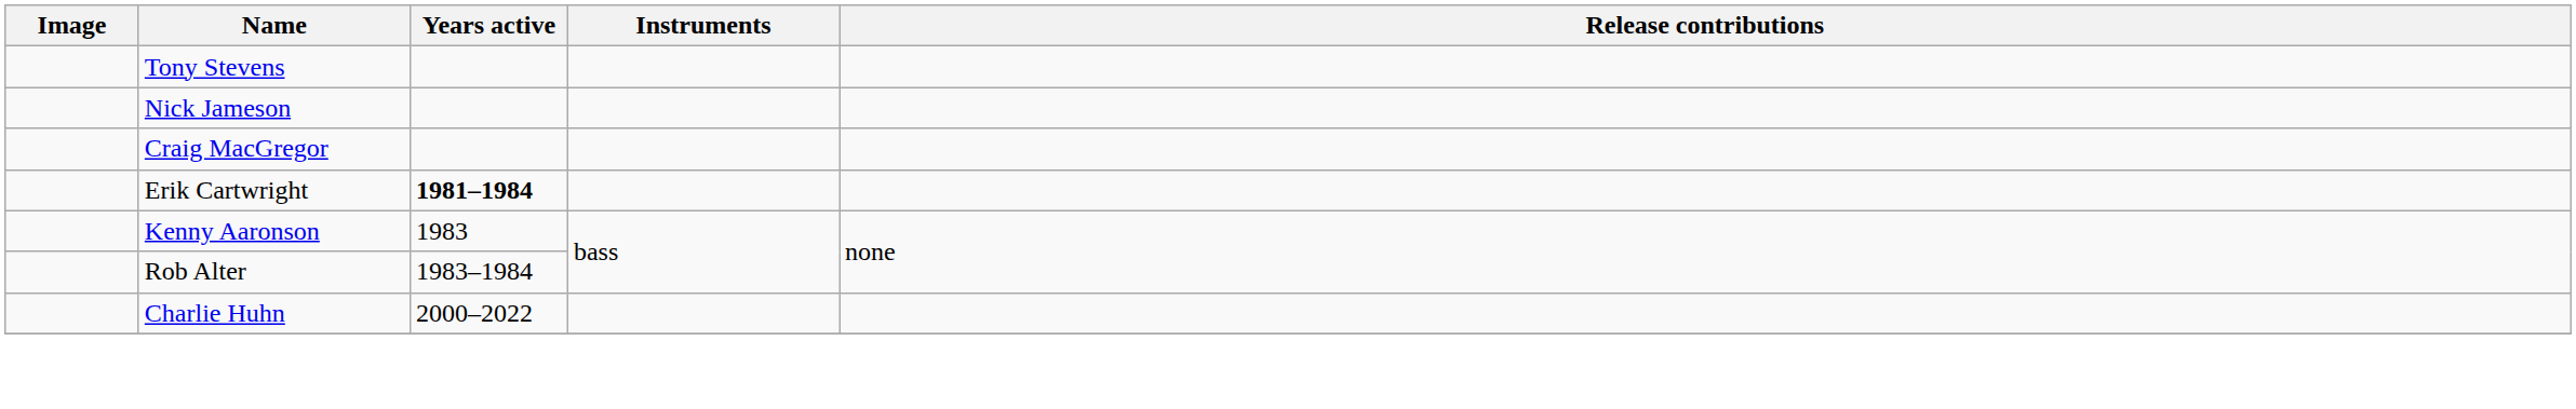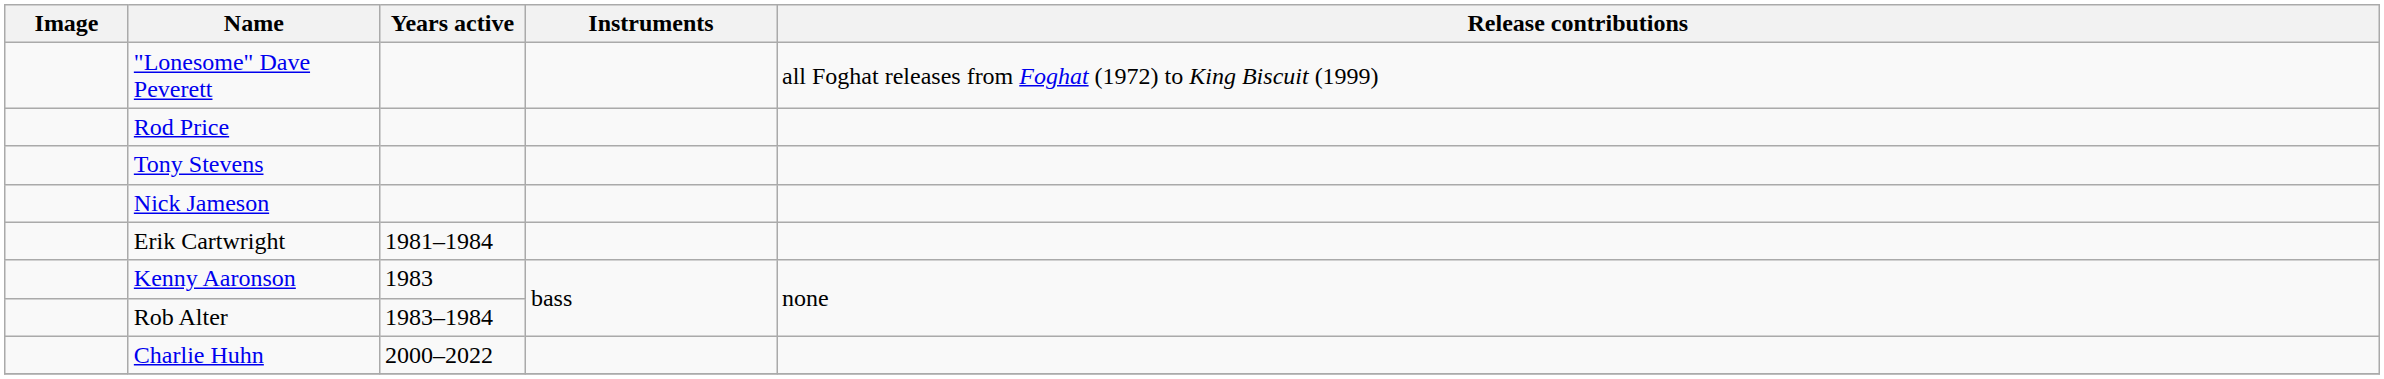 <table class="wikitable" border="1" width=100%>
 <tr>
 <th width="75">Image</th>
 <th width="160">Name</th>
 <th width="90">Years active</th>
 <th width="160">Instruments</th>
 <th>Release contributions</th>
+</tr>
+<tr>
+<td></td>
+<td><a href='#'>"Lonesome" Dave Peverett</a></td>
+<td></td>
+<td></td>
+<td>all Foghat releases from <em><a href='#'>Foghat</a></em> (1972) to <em>King Biscuit</em> (1999)</td>
+</tr>
+<tr>
+<td></td>
+<td><a href='#'>Rod Price</a></td>
+<td></td>
+<td></td>
+<td></td>
 </tr>
 <tr>
 <td></td>
 <td><a href='#'>Tony Stevens</a></td>
 <td></td>
 <td></td>
 <td></td>
 </tr>
 <tr>
 <td></td>
 <td><a href='#'>Nick Jameson</a></td>
 <td></td>
 <td></td>
 <td></td>
 </tr>
 <tr>
 <td></td>
-<td><a href='#'>Craig MacGregor</a></td>
-<td></td>
-<td></td>
-<td></td>
-</tr>
-<tr>
-<td></td>
 <td>Erik Cartwright</td>
-<td><strong>1981–1984 </strong></td>
+<td>1981–1984 </td>
 <td></td>
 <td></td>
 </tr>
 <tr>
 <td></td>
 <td><a href='#'>Kenny Aaronson</a></td>
 <td>1983</td>
 <td rowspan="2">bass</td>
 <td rowspan="2">none</td>
 </tr>
 <tr>
 <td></td>
 <td>Rob Alter</td>
 <td>1983–1984</td>
 </tr>
 <tr>
 <td></td>
 <td><a href='#'>Charlie Huhn</a></td>
 <td>2000–2022</td>
 <td></td>
 <td></td>
 </tr>
 <tr>
 </tr>
 </table>
